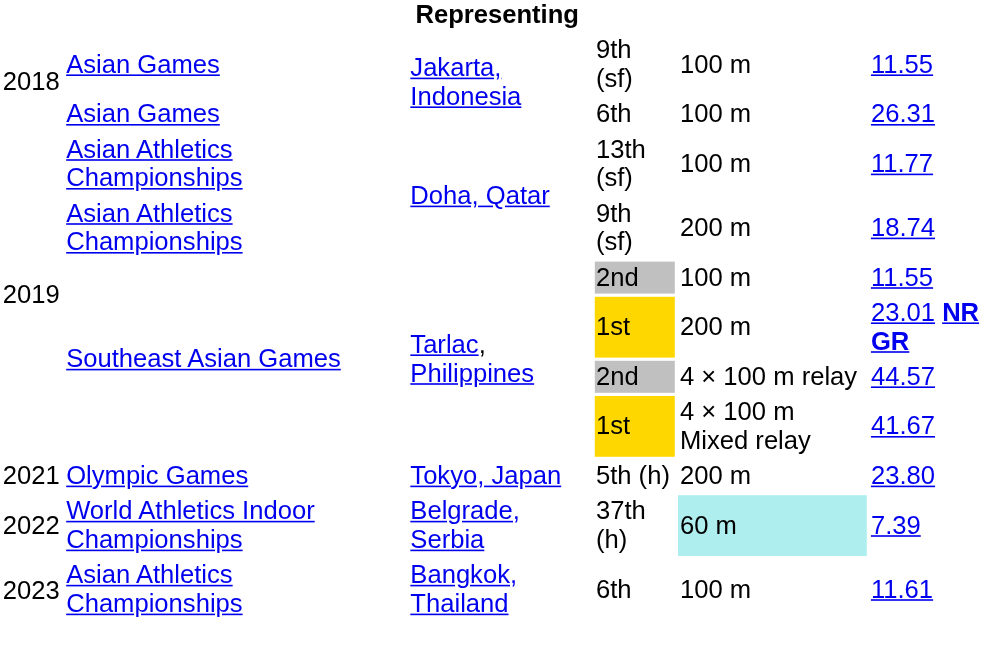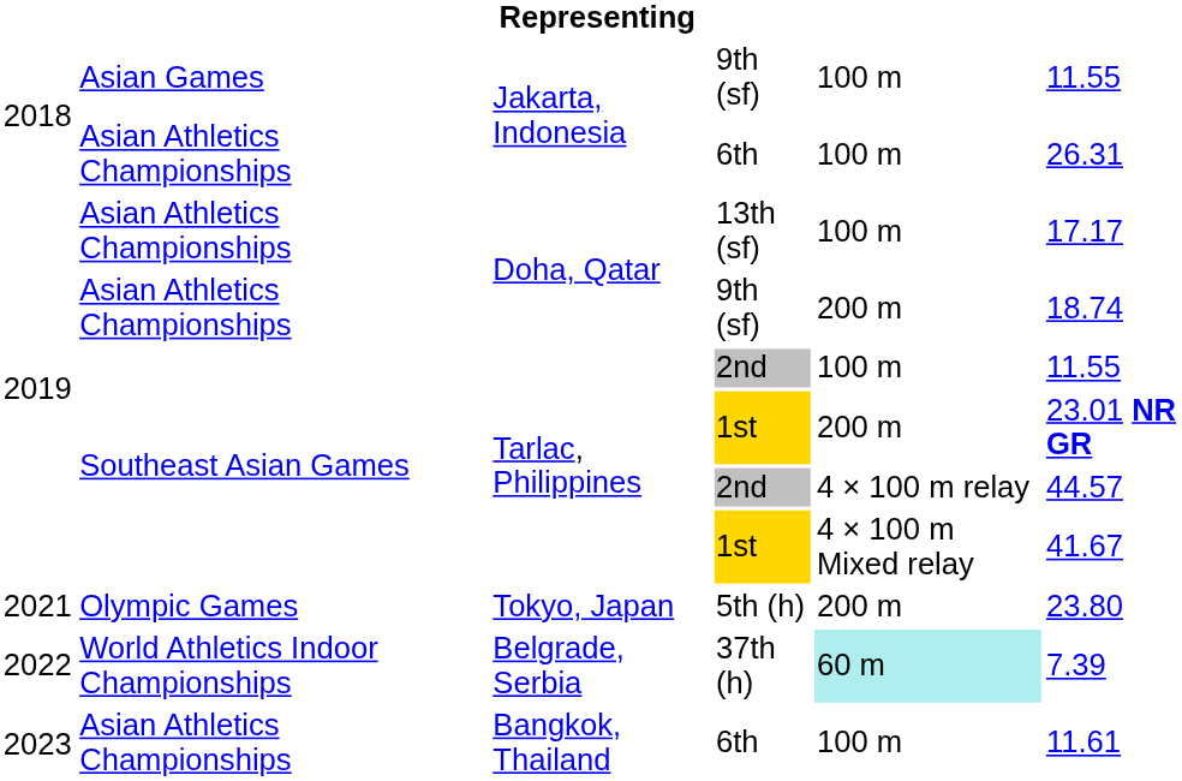 <table>
 <tr>
 <th colspan="6">Representing </th>
 </tr>
 <tr>
 <td rowspan=2>2018</td>
 <td><a href='#'>Asian Games</a></td>
 <td rowspan=2><a href='#'>Jakarta, Indonesia</a></td>
 <td>9th (sf)</td>
 <td>100 m</td>
 <td><a href='#'>11.55</a></td>
 </tr>
 <tr>
-<td><a href='#'>Asian Games</a></td>
+<td><a href='#'>Asian Athletics Championships</a></td>
 <td>6th</td>
 <td>100 m</td>
 <td><a href='#'>26.31</a></td>
 </tr>
 <tr>
 <td rowspan=6>2019</td>
 <td><a href='#'>Asian Athletics Championships</a></td>
 <td rowspan=2><a href='#'>Doha, Qatar</a></td>
 <td>13th (sf)</td>
 <td>100 m</td>
-<td><a href='#'>11.77</a></td>
+<td><a href='#'>17.17</a></td>
 </tr>
 <tr>
 <td><a href='#'>Asian Athletics Championships</a></td>
 <td>9th (sf)</td>
 <td>200 m</td>
 <td><a href='#'>18.74</a></td>
 </tr>
 <tr>
 <td rowspan=4><a href='#'>Southeast Asian Games</a></td>
 <td rowspan=4><a href='#'>Tarlac</a>, <a href='#'>Philippines</a></td>
 <td bgcolor=silver>2nd</td>
 <td>100 m</td>
 <td><a href='#'>11.55</a></td>
 </tr>
 <tr>
 <td bgcolor=gold>1st</td>
 <td>200 m</td>
 <td><a href='#'>23.01</a> <strong><a href='#'>NR</a></strong> <strong><a href='#'>GR</a></strong></td>
 </tr>
 <tr>
 <td bgcolor=silver>2nd</td>
 <td>4 × 100 m relay</td>
 <td><a href='#'>44.57</a></td>
 </tr>
 <tr>
 <td bgcolor=gold>1st</td>
 <td>4 × 100 m Mixed relay</td>
 <td><a href='#'>41.67</a></td>
 </tr>
 <tr>
 <td>2021</td>
 <td><a href='#'>Olympic Games</a></td>
 <td><a href='#'>Tokyo, Japan</a></td>
 <td>5th (h)</td>
 <td>200 m</td>
 <td><a href='#'>23.80</a></td>
 </tr>
 <tr>
 <td>2022</td>
 <td><a href='#'>World Athletics Indoor Championships</a></td>
 <td><a href='#'>Belgrade, Serbia</a></td>
 <td>37th (h)</td>
 <td style="background: paleturquoise;">60 m</td>
 <td><a href='#'>7.39</a> </td>
 </tr>
 <tr>
 <td rowspan=2>2023</td>
 <td><a href='#'>Asian Athletics Championships</a></td>
 <td><a href='#'>Bangkok, Thailand</a></td>
 <td>6th</td>
 <td>100 m</td>
 <td><a href='#'>11.61</a></td>
 </tr>
 <tr>
 </tr>
 </table>
